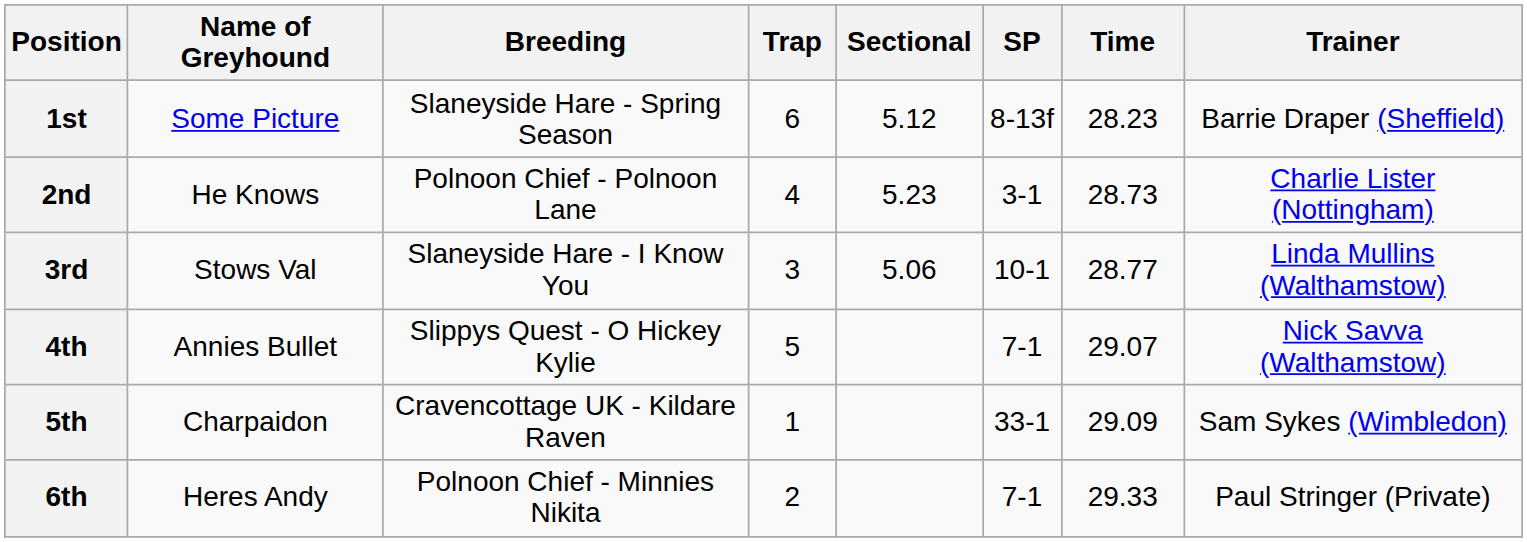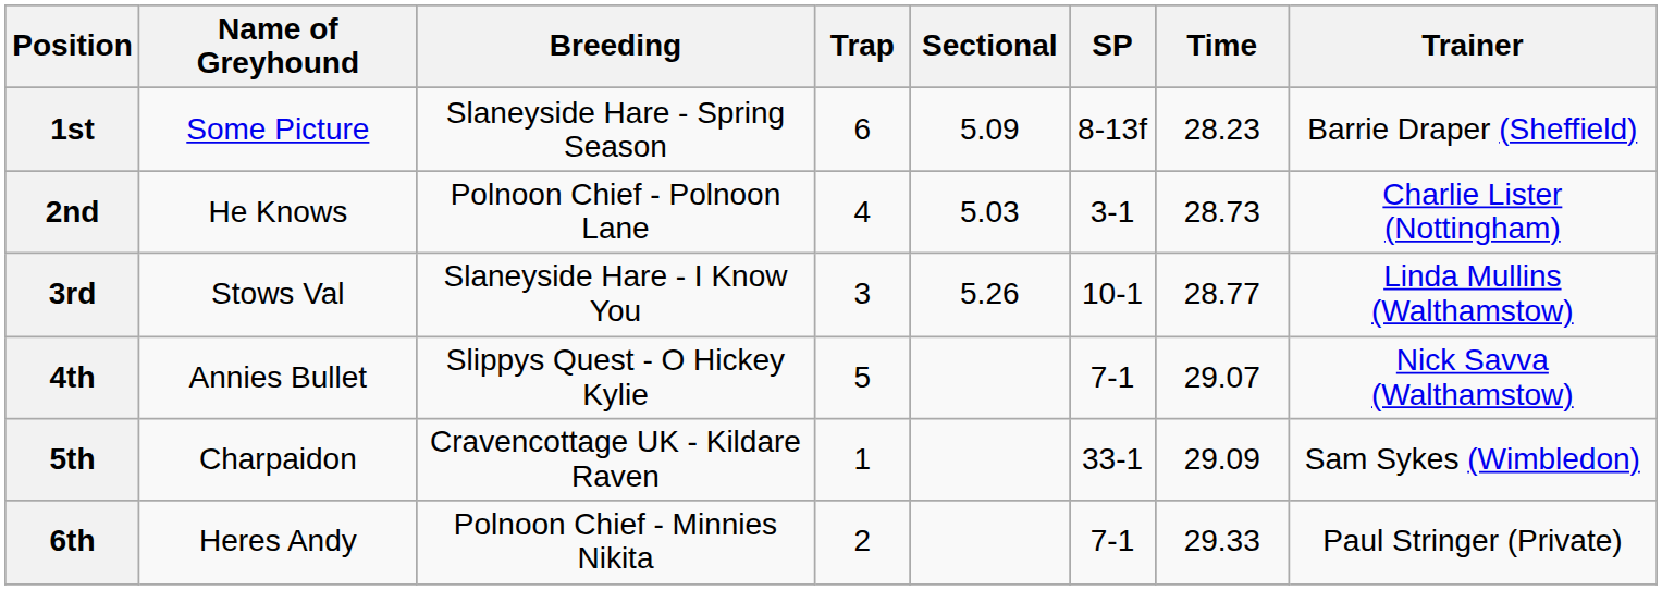 <table class="wikitable" style="text-align: center">
 <tr>
 <th width=50>Position</th>
 <th width=180>Name of Greyhound</th>
 <th width=280>Breeding</th>
 <th width=50>Trap</th>
 <th width=80>Sectional</th>
 <th width=50>SP</th>
 <th width=80>Time</th>
 <th width=250>Trainer</th>
 </tr>
 <tr>
 <th>1st</th>
 <td><a href='#'>Some Picture</a></td>
 <td>Slaneyside Hare - Spring Season</td>
 <td>6</td>
-<td>5.12</td>
+<td>5.09</td>
 <td>8-13f</td>
 <td>28.23</td>
 <td>Barrie Draper <a href='#'>(Sheffield)</a></td>
 </tr>
 <tr>
 <th>2nd</th>
 <td>He Knows</td>
 <td>Polnoon Chief - Polnoon Lane</td>
 <td>4</td>
-<td>5.23</td>
+<td>5.03</td>
 <td>3-1</td>
 <td>28.73</td>
 <td><a href='#'>Charlie Lister</a> <a href='#'>(Nottingham)</a></td>
 </tr>
 <tr>
 <th>3rd</th>
 <td>Stows Val</td>
 <td>Slaneyside Hare - I Know You</td>
 <td>3</td>
-<td>5.06</td>
+<td>5.26</td>
 <td>10-1</td>
 <td>28.77</td>
 <td><a href='#'>Linda Mullins</a> <a href='#'>(Walthamstow)</a></td>
 </tr>
 <tr>
 <th>4th</th>
 <td>Annies Bullet</td>
 <td>Slippys Quest - O Hickey Kylie</td>
 <td>5</td>
 <td></td>
 <td>7-1</td>
 <td>29.07</td>
 <td><a href='#'>Nick Savva</a> <a href='#'>(Walthamstow)</a></td>
 </tr>
 <tr>
 <th>5th</th>
 <td>Charpaidon</td>
 <td>Cravencottage UK - Kildare Raven</td>
 <td>1</td>
 <td></td>
 <td>33-1</td>
 <td>29.09</td>
 <td>Sam Sykes <a href='#'>(Wimbledon)</a></td>
 </tr>
 <tr>
 <th>6th</th>
 <td>Heres Andy</td>
 <td>Polnoon Chief - Minnies Nikita</td>
 <td>2</td>
 <td></td>
 <td>7-1</td>
 <td>29.33</td>
 <td>Paul Stringer (Private)</td>
 </tr>
 </table>
